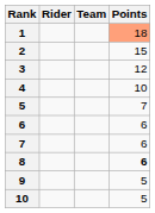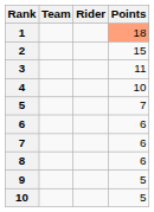 <table class="wikitable" margin-bottom:0;">
 <tr>
 <th scope="col">Rank</th>
+<th scope="col">Team</th>
 <th scope="col">Rider</th>
-<th scope="col">Team</th>
 <th scope="col">Points</th>
 </tr>
 <tr>
 <th scope="row">1</th>
+<td></td>
 <td>  </td>
-<td></td>
 <td align="right" style="background: lightsalmon;">18</td>
 </tr>
 <tr>
 <th scope="row">2</th>
 <td></td>
 <td></td>
 <td align="right">15</td>
 </tr>
 <tr>
 <th scope="row">3</th>
 <td></td>
 <td></td>
-<td align="right">12</td>
+<td align="right">11</td>
 </tr>
 <tr>
 <th scope="row">4</th>
 <td></td>
 <td></td>
 <td align="right">10</td>
 </tr>
 <tr>
 <th scope="row">5</th>
 <td></td>
 <td></td>
 <td align="right">7</td>
 </tr>
 <tr>
 <th scope="row">6</th>
+<td></td>
 <td> </td>
-<td></td>
 <td align="right">6</td>
 </tr>
 <tr>
 <th scope="row">7</th>
 <td></td>
 <td></td>
 <td align="right">6</td>
 </tr>
 <tr>
 <th scope="row">8</th>
 <td></td>
 <td></td>
-<td align="right"><strong>6</strong></td>
+<td align="right">6</td>
 </tr>
 <tr>
 <th scope="row">9</th>
 <td></td>
 <td></td>
 <td align="right">5</td>
 </tr>
 <tr>
 <th scope="row">10</th>
 <td></td>
 <td></td>
 <td align="right">5</td>
 </tr>
 </table>
